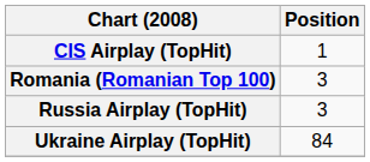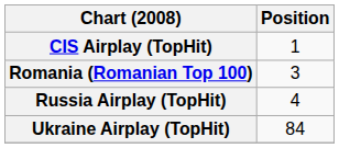 <table class="wikitable sortable plainrowheaders" style="text-align:center;">
 <tr>
 <th scope="col">Chart (2008)</th>
 <th scope="col">Position</th>
 </tr>
 <tr>
 <th scope="row"><a href='#'>CIS</a> Airplay (TopHit)</th>
 <td>1</td>
 </tr>
 <tr>
 <th scope="row">Romania (<a href='#'>Romanian Top 100</a>)</th>
 <td>3</td>
 </tr>
 <tr>
 <th scope="row">Russia Airplay (TopHit)</th>
-<td>3</td>
+<td>4</td>
 </tr>
 <tr>
 <th scope="row">Ukraine Airplay (TopHit)</th>
 <td>84</td>
 </tr>
 <tr>
 </tr>
 </table>
